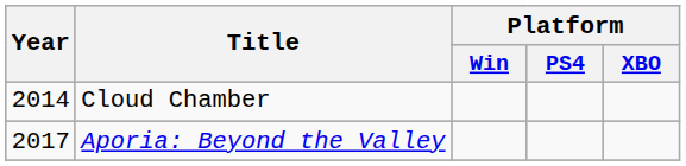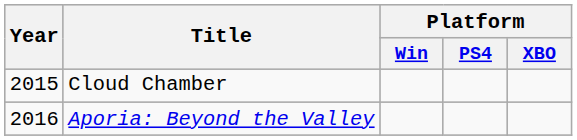 <table class="wikitable sortable">
 <tr>
 <th rowspan="2">Year</th>
 <th rowspan="2">Title</th>
 <th colspan="5">Platform</th>
 </tr>
 <tr>
 <th style="width:3em; font-size:90%"><a href='#'>Win</a></th>
 <th style="width:3em; font-size:90%"><a href='#'>PS4</a></th>
 <th style="width:3em; font-size:90%"><a href='#'>XBO</a></th>
 </tr>
 <tr>
-<td>2014</td>
+<td>2015</td>
 <td>Cloud Chamber</td>
 <td></td>
 <td></td>
 <td></td>
 </tr>
 <tr>
-<td>2017</td>
+<td>2016</td>
 <td><em><a href='#'>Aporia: Beyond the Valley</a></em></td>
 <td></td>
 <td></td>
 <td></td>
 </tr>
 </table>
